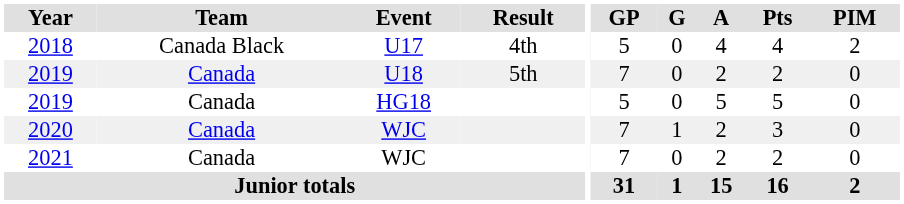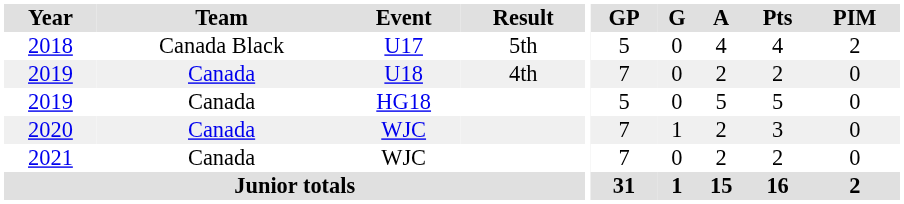 <table border="0" cellpadding="1" cellspacing="0" ID="Table3" style="text-align:center; width:40em;">
 <tr bgcolor="#e0e0e0">
 <th>Year</th>
 <th>Team</th>
 <th>Event</th>
 <th>Result</th>
 <th rowspan="102" bgcolor="#ffffff"></th>
 <th>GP</th>
 <th>G</th>
 <th>A</th>
 <th>Pts</th>
 <th>PIM</th>
 </tr>
 <tr>
 <td><a href='#'>2018</a></td>
 <td>Canada Black</td>
 <td><a href='#'>U17</a></td>
-<td>4th</td>
+<td>5th</td>
 <td>5</td>
 <td>0</td>
 <td>4</td>
 <td>4</td>
 <td>2</td>
 </tr>
 <tr bgcolor="#f0f0f0">
 <td><a href='#'>2019</a></td>
 <td><a href='#'>Canada</a></td>
 <td><a href='#'>U18</a></td>
-<td>5th</td>
+<td>4th</td>
 <td>7</td>
 <td>0</td>
 <td>2</td>
 <td>2</td>
 <td>0</td>
 </tr>
 <tr>
 <td><a href='#'>2019</a></td>
 <td>Canada</td>
 <td><a href='#'>HG18</a></td>
 <td></td>
 <td>5</td>
 <td>0</td>
 <td>5</td>
 <td>5</td>
 <td>0</td>
 </tr>
 <tr bgcolor="#f0f0f0">
 <td><a href='#'>2020</a></td>
 <td><a href='#'>Canada</a></td>
 <td><a href='#'>WJC</a></td>
 <td></td>
 <td>7</td>
 <td>1</td>
 <td>2</td>
 <td>3</td>
 <td>0</td>
 </tr>
 <tr>
 <td><a href='#'>2021</a></td>
 <td>Canada</td>
 <td>WJC</td>
 <td></td>
 <td>7</td>
 <td>0</td>
 <td>2</td>
 <td>2</td>
 <td>0</td>
 </tr>
 <tr bgcolor="#e0e0e0">
 <th colspan="4">Junior totals</th>
 <th>31</th>
 <th>1</th>
 <th>15</th>
 <th>16</th>
 <th>2</th>
 </tr>
 </table>
